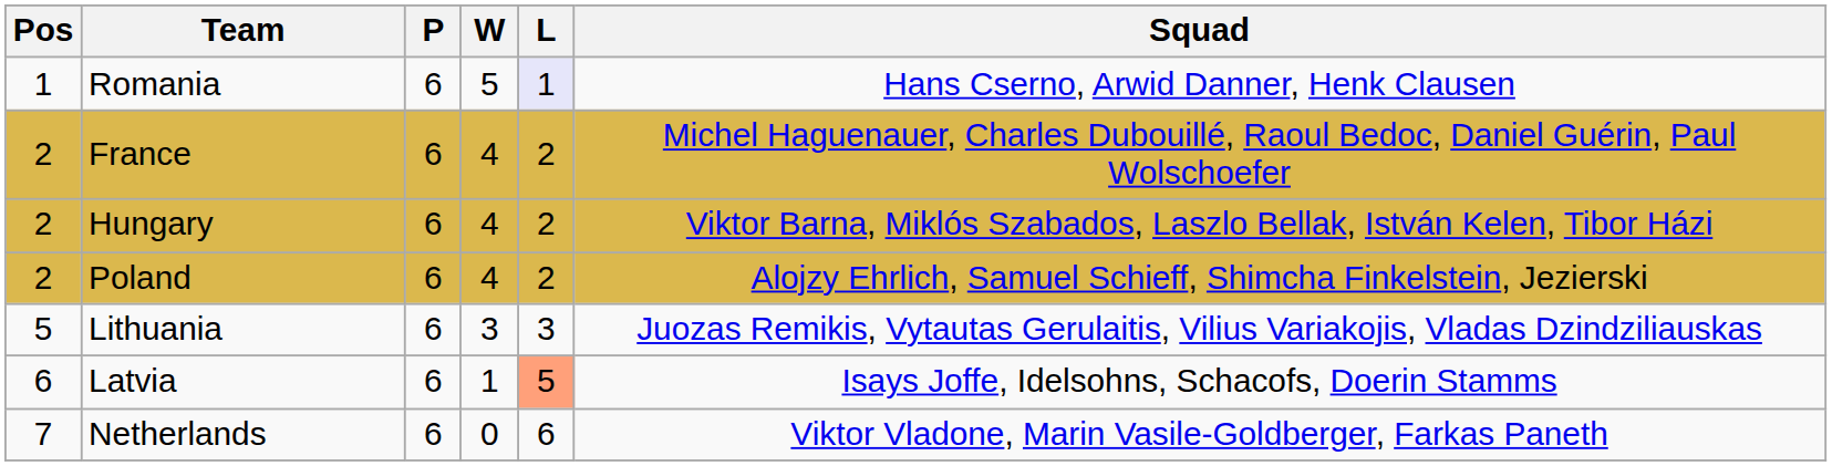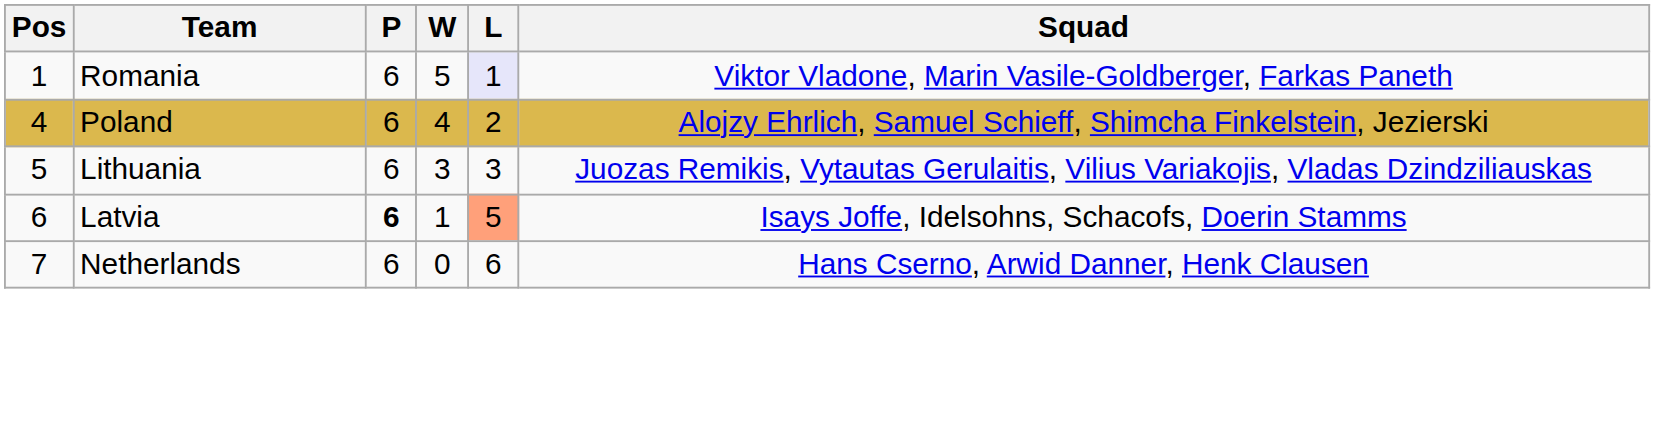 <table class="wikitable" style="font-size: 100%">
 <tr>
 <th width=15>Pos</th>
 <th width=150>Team</th>
 <th width=20>P</th>
 <th width=20>W</th>
 <th width=20>L</th>
 <th width=600>Squad</th>
 </tr>
 <tr align=center>
 <td>1</td>
 <td align="left"> Romania</td>
 <td>6</td>
 <td>5</td>
 <td style="background: lavender;">1</td>
-<td><a href='#'>Hans Cserno</a>, <a href='#'>Arwid Danner</a>, <a href='#'>Henk Clausen</a></td>
-</tr>
-<tr align=center style="background: #DBB84D;">
-<td>2</td>
-<td align="left"> France</td>
-<td>6</td>
-<td>4</td>
-<td>2</td>
-<td><a href='#'>Michel Haguenauer</a>, <a href='#'>Charles Dubouillé</a>, <a href='#'>Raoul Bedoc</a>, <a href='#'>Daniel Guérin</a>, <a href='#'>Paul Wolschoefer</a></td>
-</tr>
-<tr align=center style="background: #DBB84D;">
-<td>2</td>
-<td align="left"> Hungary</td>
-<td>6</td>
-<td>4</td>
-<td>2</td>
-<td><a href='#'>Viktor Barna</a>, <a href='#'>Miklós Szabados</a>, <a href='#'>Laszlo Bellak</a>, <a href='#'>István Kelen</a>, <a href='#'>Tibor Házi</a></td>
+<td><a href='#'>Viktor Vladone</a>, <a href='#'>Marin Vasile-Goldberger</a>, <a href='#'>Farkas Paneth</a></td>
 </tr>
 <tr align=center  style="background: #DBB84D;">
-<td>2</td>
+<td>4</td>
 <td align="left"> Poland</td>
 <td>6</td>
 <td>4</td>
 <td>2</td>
 <td><a href='#'>Alojzy Ehrlich</a>, <a href='#'>Samuel Schieff</a>, <a href='#'>Shimcha Finkelstein</a>, Jezierski</td>
 </tr>
 <tr align=center>
 <td>5</td>
 <td align="left"> Lithuania</td>
 <td>6</td>
 <td>3</td>
 <td>3</td>
 <td><a href='#'>Juozas Remikis</a>, <a href='#'>Vytautas Gerulaitis</a>, <a href='#'>Vilius Variakojis</a>, <a href='#'>Vladas Dzindziliauskas</a></td>
 </tr>
 <tr align=center>
 <td>6</td>
 <td align="left"> Latvia</td>
-<td>6</td>
+<td><strong>6</strong></td>
 <td>1</td>
 <td style="background: lightsalmon;">5</td>
 <td><a href='#'>Isays Joffe</a>, Idelsohns, Schacofs, <a href='#'>Doerin Stamms</a></td>
 </tr>
 <tr align=center>
 <td>7</td>
 <td align="left"> Netherlands</td>
 <td>6</td>
 <td>0</td>
 <td>6</td>
-<td><a href='#'>Viktor Vladone</a>, <a href='#'>Marin Vasile-Goldberger</a>, <a href='#'>Farkas Paneth</a></td>
+<td><a href='#'>Hans Cserno</a>, <a href='#'>Arwid Danner</a>, <a href='#'>Henk Clausen</a></td>
 </tr>
 </table>
